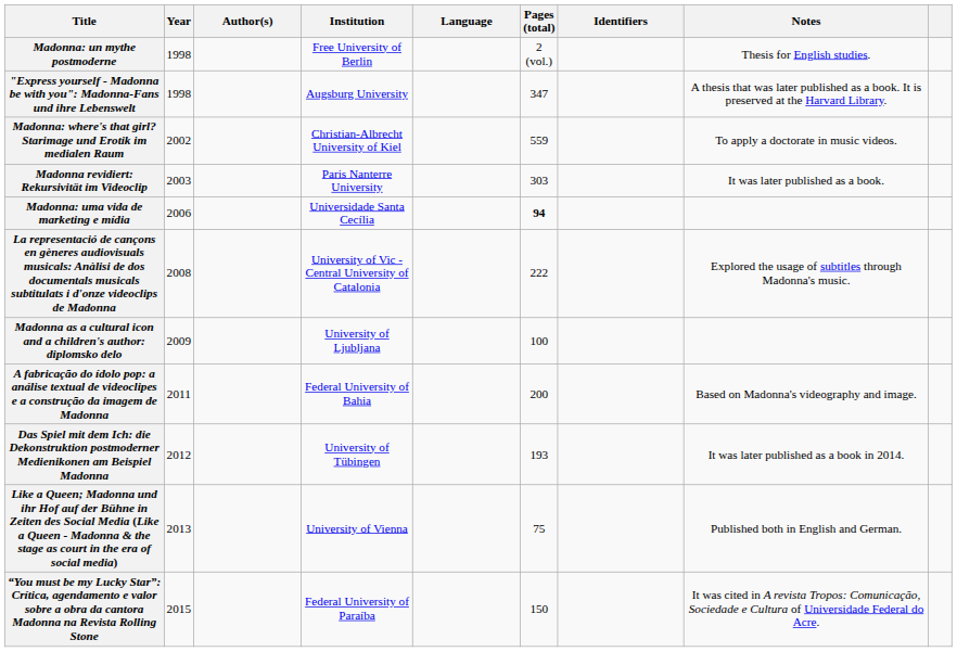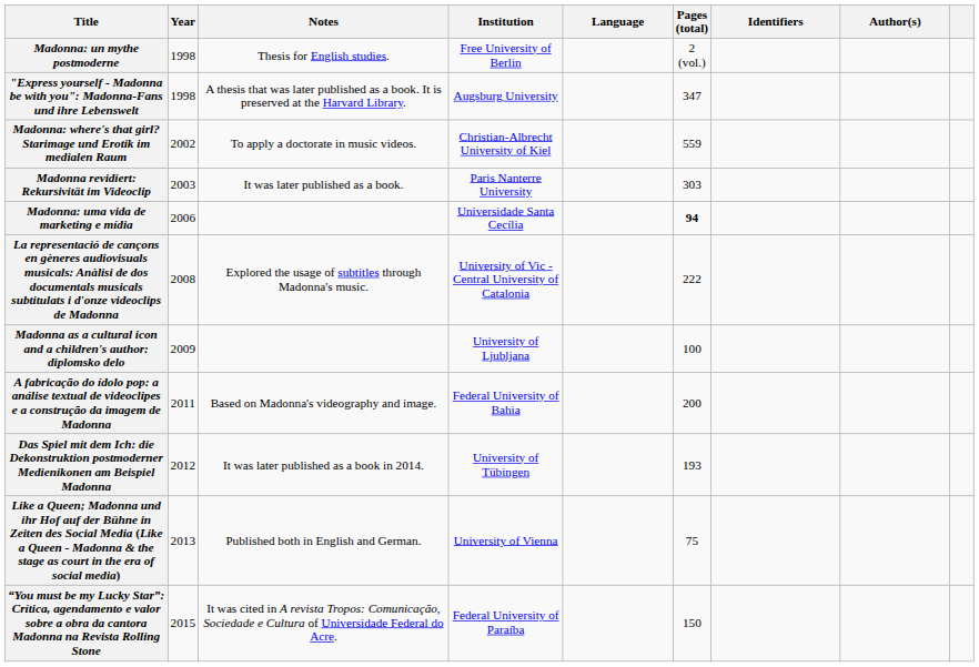 <table class="wikitable sortable plainrowheaders"  style="text-align:center;">
 <tr>
 <th scope="col" style="width:15em;">Title</th>
 <th scope="col" style="width:2em;">Year</th>
-<th scope="col" style="width:10em;">Author(s)</th>
+<th scope="col" style="width:25em;" class="unsortable">Notes</th>
 <th scope="col" style="width:10em;">Institution</th>
 <th scope="col" style="width:10em;">Language</th>
 <th scope="col" style="width:2em;">Pages (total)</th>
 <th scope="col" style="width:12em;" class="unsortable">Identifiers</th>
-<th scope="col" style="width:25em;" class="unsortable">Notes</th>
+<th scope="col" style="width:10em;">Author(s)</th>
 <th scope="col" style="width:2em;" class="unsortable"></th>
 </tr>
 <tr>
 <th scope="row"><em>Madonna: un mythe postmoderne</em></th>
 <td>1998</td>
-<td></td>
+<td>Thesis for <a href='#'>English studies</a>.</td>
 <td><a href='#'>Free University of Berlin</a></td>
 <td></td>
 <td>2 (vol.)</td>
 <td></td>
-<td>Thesis for <a href='#'>English studies</a>.</td>
+<td></td>
 <td></td>
 </tr>
 <tr>
 <th scope="row"><em>"Express yourself - Madonna be with you": Madonna-Fans und ihre Lebenswelt</em></th>
 <td>1998</td>
-<td></td>
+<td>A thesis that was later published as a book. It is preserved at the <a href='#'>Harvard Library</a>.</td>
 <td><a href='#'>Augsburg University</a></td>
 <td></td>
 <td>347</td>
 <td> </td>
-<td>A thesis that was later published as a book. It is preserved at the <a href='#'>Harvard Library</a>.</td>
+<td></td>
 <td></td>
 </tr>
 <tr>
 <th scope="row"><em>Madonna: where's that girl? Starimage und Erotik im medialen Raum</em></th>
 <td>2002</td>
-<td></td>
+<td>To apply a doctorate in music videos.</td>
 <td><a href='#'>Christian-Albrecht University of Kiel</a></td>
 <td></td>
 <td>559</td>
 <td></td>
-<td>To apply a doctorate in music videos.</td>
+<td></td>
 <td></td>
 </tr>
 <tr>
 <th scope="row"><em>Madonna revidiert: Rekursivität im Videoclip</em></th>
 <td>2003</td>
-<td></td>
+<td>It was later published as a book.</td>
 <td><a href='#'>Paris Nanterre University</a></td>
 <td></td>
 <td>303</td>
 <td>  </td>
-<td>It was later published as a book.</td>
+<td></td>
 <td></td>
 </tr>
 <tr>
 <th scope="row"><em>Madonna: uma vida de marketing e mídia</em></th>
 <td>2006</td>
 <td></td>
 <td><a href='#'>Universidade Santa Cecília</a></td>
 <td></td>
 <td><strong>94</strong></td>
 <td></td>
 <td></td>
 <td></td>
 </tr>
 <tr>
 <th scope="row"><em>La representació de cançons en gèneres audiovisuals musicals: Anàlisi de dos documentals musicals subtitulats i d'onze videoclips de Madonna</em></th>
 <td>2008</td>
-<td></td>
+<td>Explored the usage of <a href='#'>subtitles</a> through Madonna's music.</td>
 <td><a href='#'>University of Vic - Central University of Catalonia</a></td>
 <td></td>
 <td>222</td>
 <td></td>
-<td>Explored the usage of <a href='#'>subtitles</a> through Madonna's music.</td>
+<td></td>
 <td></td>
 </tr>
 <tr>
 <th scope="row"><em>Madonna as a cultural icon and a children's author: diplomsko delo</em></th>
 <td>2009</td>
 <td></td>
 <td><a href='#'>University of Ljubljana</a></td>
 <td></td>
 <td>100</td>
 <td></td>
 <td></td>
 <td></td>
 </tr>
 <tr>
 <th scope="row"><em>A fabricação do ídolo pop: a análise textual de videoclipes e a construção da imagem de Madonna</em></th>
 <td>2011</td>
-<td></td>
+<td>Based on Madonna's videography and image.</td>
 <td><a href='#'>Federal University of Bahia</a></td>
 <td></td>
 <td>200</td>
 <td></td>
-<td>Based on Madonna's videography and image.</td>
+<td></td>
 <td></td>
 </tr>
 <tr>
 <th scope="row"><em>Das Spiel mit dem Ich: die Dekonstruktion postmoderner Medienikonen am Beispiel Madonna</em></th>
 <td>2012</td>
-<td></td>
+<td>It was later published as a book in 2014.</td>
 <td><a href='#'>University of Tübingen</a></td>
 <td></td>
 <td>193</td>
 <td> </td>
-<td>It was later published as a book in 2014.</td>
+<td></td>
 <td></td>
 </tr>
 <tr>
 <th scope="row"><em>Like a Queen; Madonna und ihr Hof auf der Bühne in Zeiten des Social Media</em> (<em>Like a Queen - Madonna & the stage as court in the era of social media</em>)</th>
 <td>2013</td>
-<td></td>
+<td>Published both in English and German.</td>
 <td><a href='#'>University of Vienna</a></td>
 <td></td>
 <td>75</td>
 <td></td>
-<td>Published both in English and German.</td>
+<td></td>
 <td></td>
 </tr>
 <tr>
 <th scope="row"><em>“You must be my Lucky Star”: Crítica, agendamento e valor sobre a obra da cantora Madonna na Revista Rolling Stone</em></th>
 <td>2015</td>
-<td></td>
+<td>It was cited in <em>A revista Tropos: Comunicação, Sociedade e Cultura</em> of <a href='#'>Universidade Federal do Acre</a>.</td>
 <td><a href='#'>Federal University of Paraíba</a></td>
 <td></td>
 <td>150</td>
 <td></td>
-<td>It was cited in <em>A revista Tropos: Comunicação, Sociedade e Cultura</em> of <a href='#'>Universidade Federal do Acre</a>.</td>
+<td></td>
 <td><br></td>
 </tr>
 </table>
